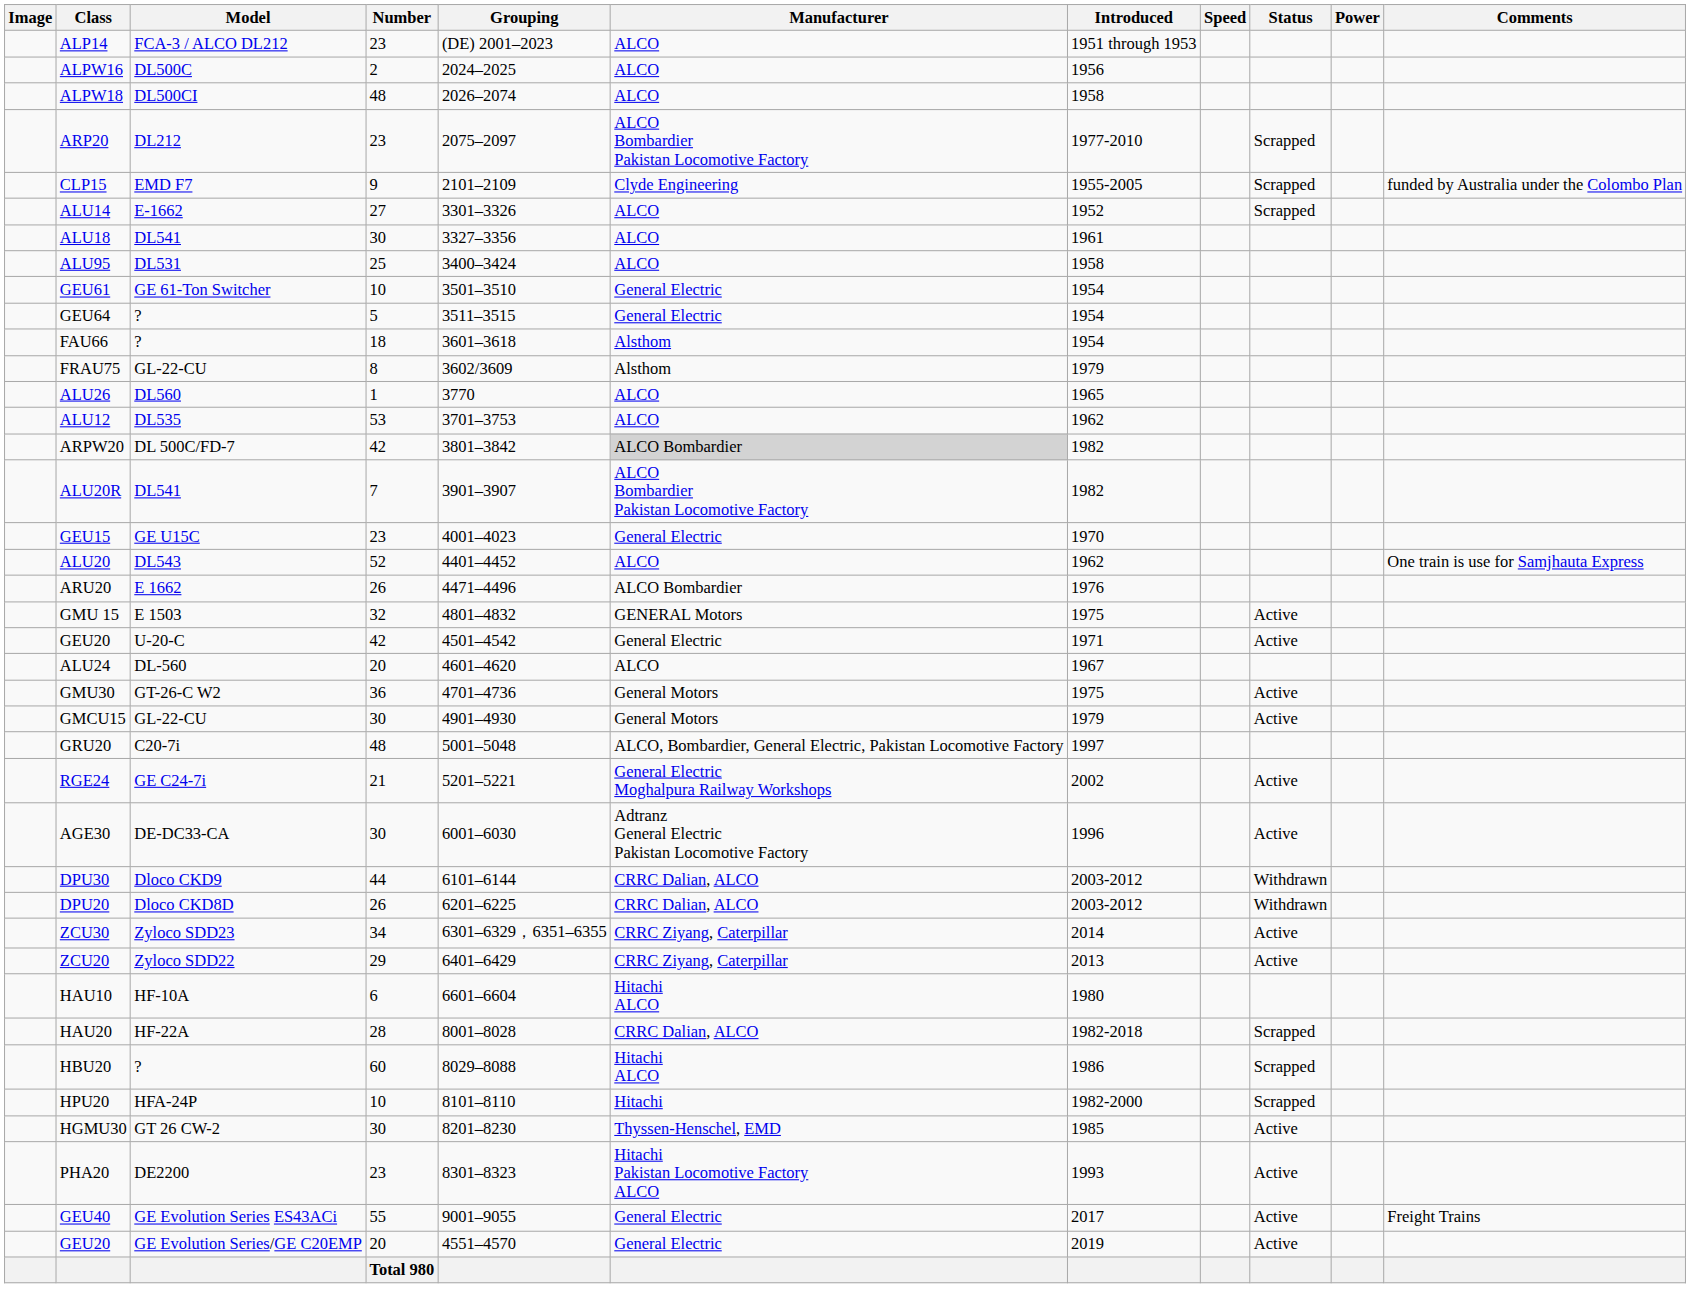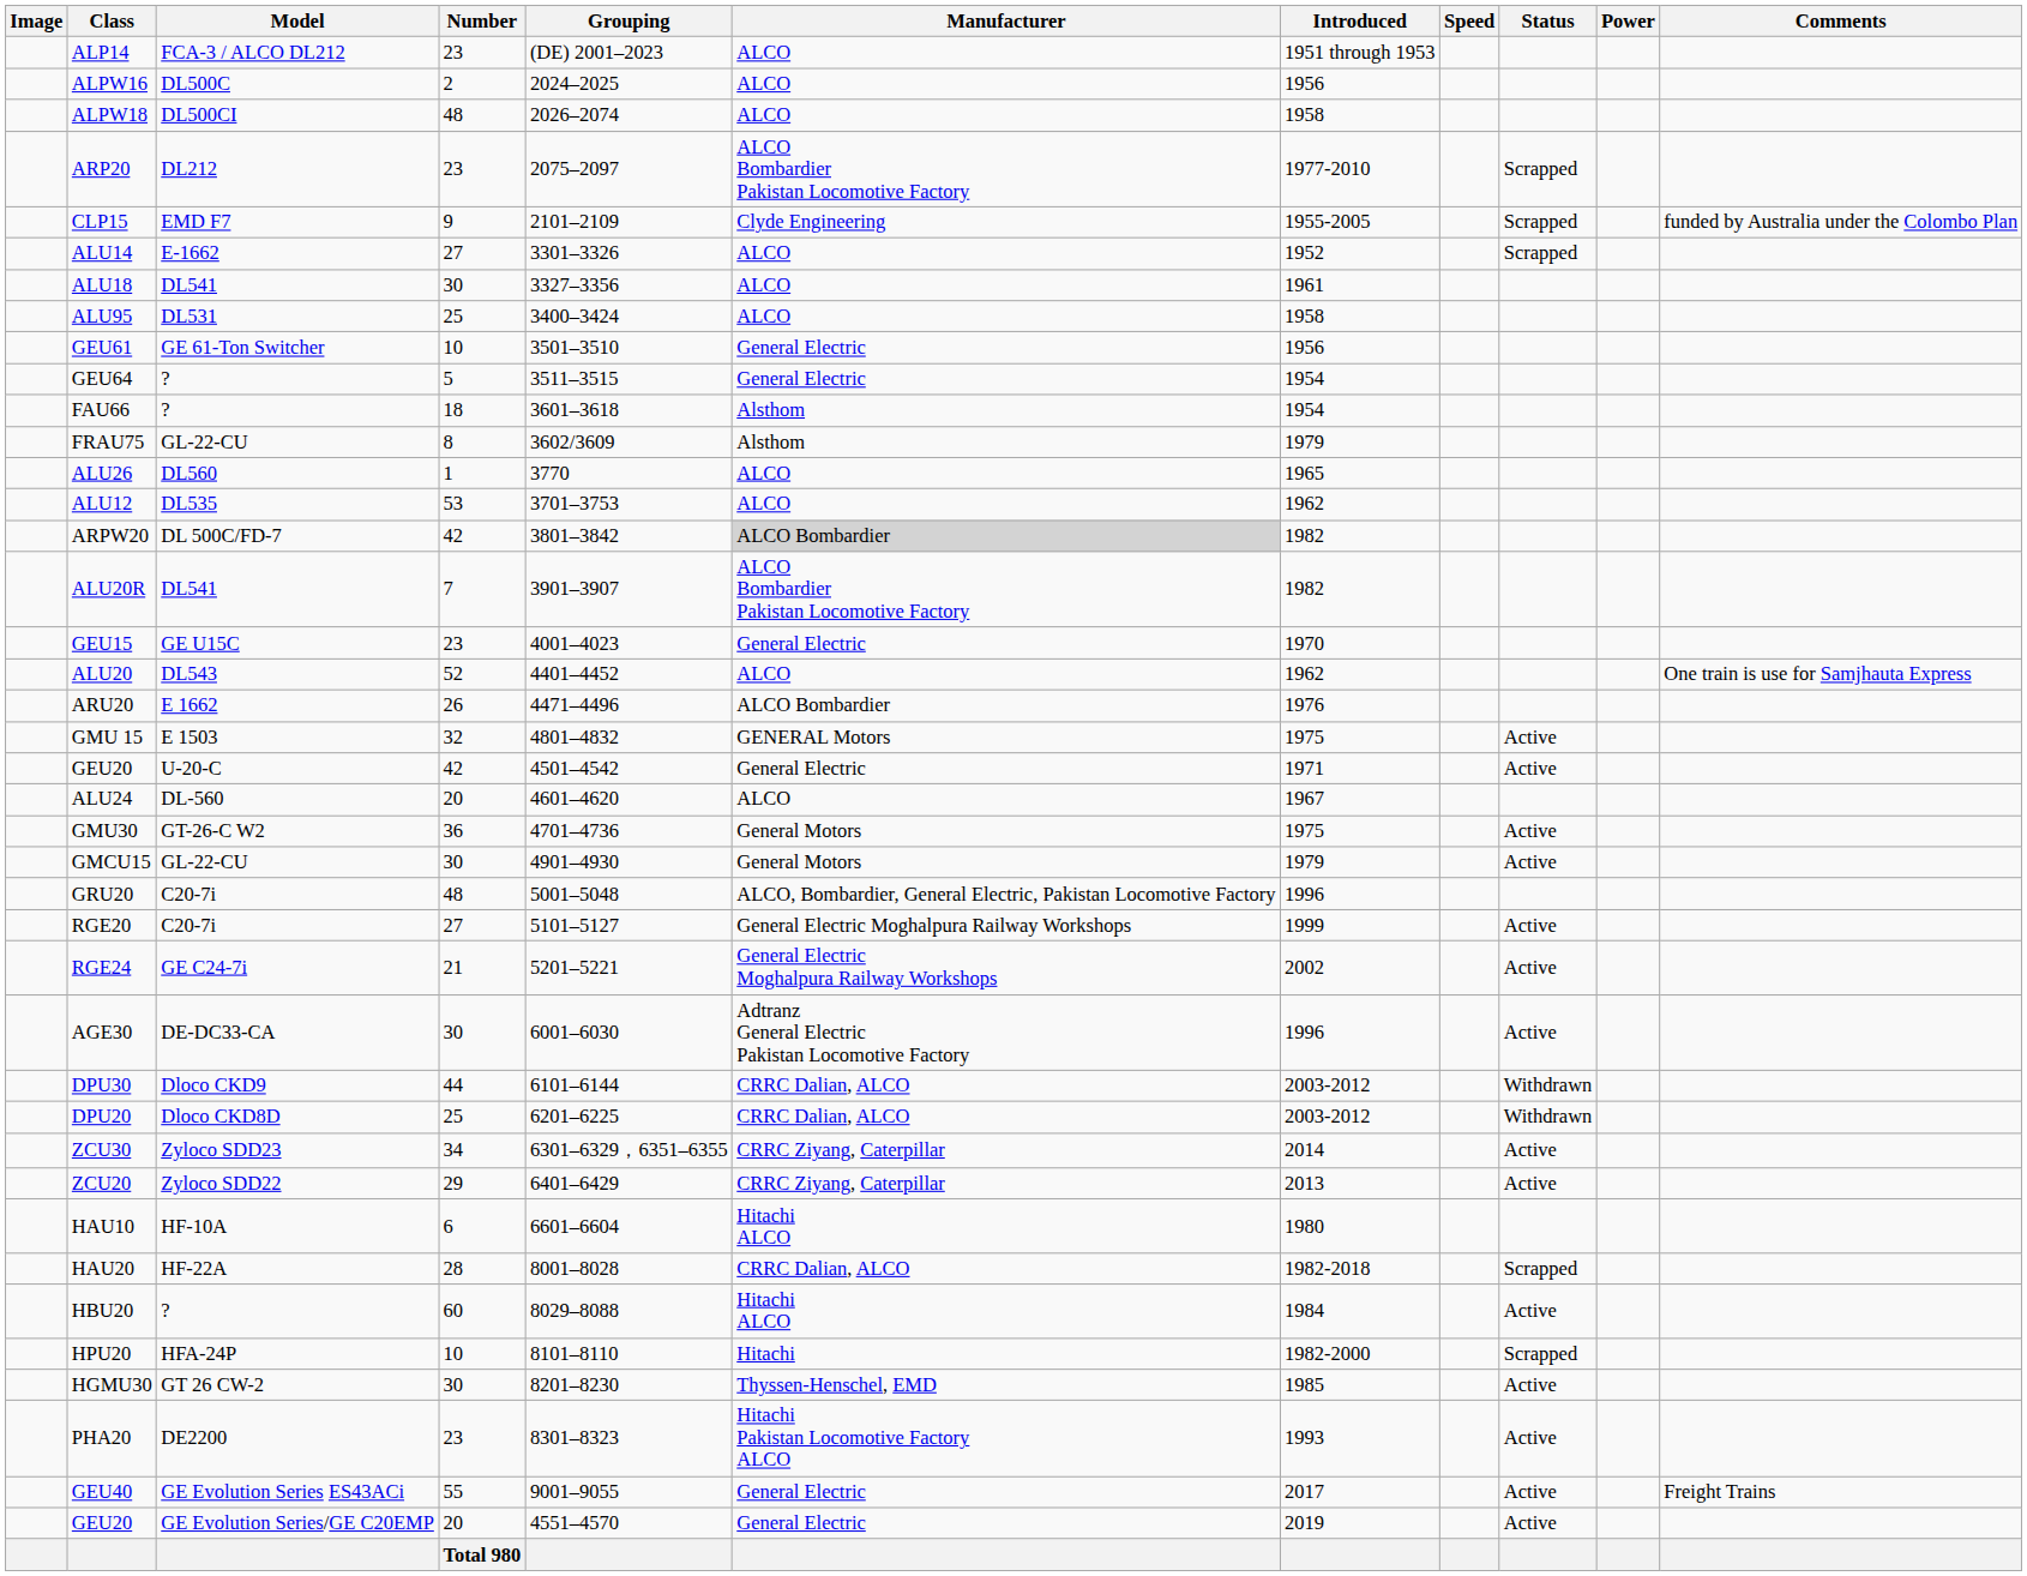 <table class="wikitable sortable">
 <tr>
 <th>Image</th>
 <th>Class</th>
 <th>Model</th>
 <th>Number</th>
 <th>Grouping</th>
 <th>Manufacturer</th>
 <th data-sort-type="number">Introduced</th>
 <th>Speed</th>
 <th>Status</th>
 <th data-sort-type="number">Power</th>
 <th>Comments</th>
 </tr>
 <tr>
 <td></td>
 <td><a href='#'>ALP14</a></td>
 <td><a href='#'>FCA-3 / ALCO DL212</a></td>
 <td>23</td>
 <td>(DE) 2001–2023</td>
 <td><a href='#'>ALCO</a></td>
 <td>1951 through 1953</td>
 <td></td>
 <td></td>
 <td></td>
 <td></td>
 </tr>
 <tr>
 <td></td>
 <td><a href='#'>ALPW16</a></td>
 <td><a href='#'>DL500C</a></td>
 <td>2</td>
 <td>2024–2025</td>
 <td><a href='#'>ALCO</a></td>
 <td>1956</td>
 <td></td>
 <td></td>
 <td></td>
 <td></td>
 </tr>
 <tr>
 <td></td>
 <td><a href='#'>ALPW18</a></td>
 <td><a href='#'>DL500CI</a></td>
 <td>48</td>
 <td>2026–2074</td>
 <td><a href='#'>ALCO</a></td>
 <td>1958</td>
 <td></td>
 <td></td>
 <td></td>
 <td></td>
 </tr>
 <tr>
 <td></td>
 <td><a href='#'>ARP20</a></td>
 <td><a href='#'>DL212</a></td>
 <td>23</td>
 <td>2075–2097</td>
 <td><a href='#'>ALCO</a><br><a href='#'>Bombardier</a><br><a href='#'>Pakistan Locomotive Factory</a></td>
 <td>1977-2010</td>
 <td></td>
 <td>Scrapped</td>
 <td></td>
 <td></td>
 </tr>
 <tr>
 <td></td>
 <td><a href='#'>CLP15</a></td>
 <td><a href='#'>EMD F7</a></td>
 <td>9</td>
 <td>2101–2109</td>
 <td><a href='#'>Clyde Engineering</a></td>
 <td>1955-2005</td>
 <td></td>
 <td>Scrapped</td>
 <td></td>
 <td>funded by Australia under the <a href='#'>Colombo Plan</a> </td>
 </tr>
 <tr>
 <td></td>
 <td><a href='#'>ALU14</a></td>
 <td><a href='#'>E-1662</a></td>
 <td>27</td>
 <td>3301–3326</td>
 <td><a href='#'>ALCO</a></td>
 <td>1952</td>
 <td></td>
 <td>Scrapped</td>
 <td></td>
 <td></td>
 </tr>
 <tr>
 <td></td>
 <td><a href='#'>ALU18</a></td>
 <td><a href='#'>DL541</a></td>
 <td>30</td>
 <td>3327–3356</td>
 <td><a href='#'>ALCO</a></td>
 <td>1961</td>
 <td></td>
 <td></td>
 <td></td>
 <td></td>
 </tr>
 <tr>
 <td></td>
 <td><a href='#'>ALU95</a></td>
 <td><a href='#'>DL531</a></td>
 <td>25</td>
 <td>3400–3424</td>
 <td><a href='#'>ALCO</a></td>
 <td>1958</td>
 <td></td>
 <td></td>
 <td></td>
 <td></td>
 </tr>
 <tr>
 <td></td>
 <td><a href='#'>GEU61</a></td>
 <td><a href='#'>GE 61-Ton Switcher</a></td>
 <td>10</td>
 <td>3501–3510</td>
 <td><a href='#'>General Electric</a></td>
-<td>1954</td>
+<td>1956</td>
 <td></td>
 <td></td>
 <td></td>
 <td></td>
 </tr>
 <tr>
 <td></td>
 <td>GEU64</td>
 <td>?</td>
 <td>5</td>
 <td>3511–3515</td>
 <td><a href='#'>General Electric</a></td>
 <td>1954</td>
 <td></td>
 <td></td>
 <td></td>
 <td></td>
 </tr>
 <tr>
 <td></td>
 <td>FAU66</td>
 <td>?</td>
 <td>18</td>
 <td>3601–3618</td>
 <td><a href='#'>Alsthom</a></td>
 <td>1954</td>
 <td></td>
 <td></td>
 <td></td>
 <td></td>
 </tr>
 <tr>
 <td></td>
 <td>FRAU75</td>
 <td>GL-22-CU</td>
 <td>8</td>
 <td>3602/3609</td>
 <td>Alsthom</td>
 <td>1979</td>
 <td></td>
 <td></td>
 <td></td>
 <td></td>
 </tr>
 <tr>
 <td></td>
 <td><a href='#'>ALU26</a></td>
 <td><a href='#'>DL560</a></td>
 <td>1</td>
 <td>3770</td>
 <td><a href='#'>ALCO</a></td>
 <td>1965</td>
 <td></td>
 <td></td>
 <td></td>
 <td></td>
 </tr>
 <tr>
 <td></td>
 <td><a href='#'>ALU12</a></td>
 <td><a href='#'>DL535</a></td>
 <td>53</td>
 <td>3701–3753</td>
 <td><a href='#'>ALCO</a></td>
 <td>1962</td>
 <td></td>
 <td></td>
 <td></td>
 <td></td>
 </tr>
 <tr>
 <td></td>
 <td>ARPW20</td>
 <td>DL 500C/FD-7</td>
 <td>42</td>
 <td>3801–3842</td>
 <td style="background: lightgrey;">ALCO Bombardier</td>
 <td>1982</td>
 <td></td>
 <td></td>
 <td></td>
 <td></td>
 </tr>
 <tr>
 <td></td>
 <td><a href='#'>ALU20R</a></td>
 <td><a href='#'>DL541</a></td>
 <td>7</td>
 <td>3901–3907</td>
 <td><a href='#'>ALCO</a><br><a href='#'>Bombardier</a><br><a href='#'>Pakistan Locomotive Factory</a></td>
 <td>1982</td>
 <td></td>
 <td></td>
 <td></td>
 <td></td>
 </tr>
 <tr>
 <td></td>
 <td><a href='#'>GEU15</a></td>
 <td><a href='#'>GE U15C</a></td>
 <td>23</td>
 <td>4001–4023</td>
 <td><a href='#'>General Electric</a></td>
 <td>1970</td>
 <td></td>
 <td></td>
 <td></td>
 <td></td>
 </tr>
 <tr>
 <td></td>
 <td><a href='#'>ALU20</a></td>
 <td><a href='#'>DL543</a></td>
 <td>52</td>
 <td>4401–4452</td>
 <td><a href='#'>ALCO</a></td>
 <td>1962</td>
 <td></td>
 <td></td>
 <td></td>
 <td> One train is use for <a href='#'>Samjhauta Express</a></td>
 </tr>
 <tr>
 <td></td>
 <td>ARU20</td>
 <td><a href='#'>E 1662</a></td>
 <td>26</td>
 <td>4471–4496</td>
 <td>ALCO Bombardier</td>
 <td>1976</td>
 <td></td>
 <td></td>
 <td></td>
 <td></td>
 </tr>
 <tr>
 <td></td>
 <td>GMU 15</td>
 <td>E 1503</td>
 <td>32</td>
 <td>4801–4832</td>
 <td>GENERAL Motors</td>
 <td>1975</td>
 <td></td>
 <td>Active</td>
 <td></td>
 <td></td>
 </tr>
 <tr>
 <td></td>
 <td>GEU20</td>
 <td>U-20-C</td>
 <td>42</td>
 <td>4501–4542</td>
 <td>General Electric</td>
 <td>1971</td>
 <td></td>
 <td>Active</td>
 <td></td>
 <td></td>
 </tr>
 <tr>
 <td></td>
 <td>ALU24</td>
 <td>DL-560</td>
 <td>20</td>
 <td>4601–4620</td>
 <td>ALCO</td>
 <td>1967</td>
 <td></td>
 <td></td>
 <td></td>
 <td></td>
 </tr>
 <tr>
 <td></td>
 <td>GMU30</td>
 <td>GT-26-C W2</td>
 <td>36</td>
 <td>4701–4736</td>
 <td>General Motors</td>
 <td>1975</td>
 <td></td>
 <td>Active</td>
 <td></td>
 <td></td>
 </tr>
 <tr>
 <td></td>
 <td>GMCU15</td>
 <td>GL-22-CU</td>
 <td>30</td>
 <td>4901–4930</td>
 <td>General Motors</td>
 <td>1979</td>
 <td></td>
 <td>Active</td>
 <td></td>
 <td></td>
 </tr>
 <tr>
 <td></td>
 <td>GRU20</td>
 <td>C20-7i</td>
 <td>48</td>
 <td>5001–5048</td>
 <td>ALCO, Bombardier, General Electric,  Pakistan Locomotive Factory</td>
-<td>1997</td>
+<td>1996</td>
 <td></td>
 <td></td>
+<td></td>
+<td></td>
+</tr>
+<tr>
+<td></td>
+<td>RGE20</td>
+<td>C20-7i</td>
+<td>27</td>
+<td>5101–5127</td>
+<td>General Electric Moghalpura Railway Workshops</td>
+<td>1999</td>
+<td></td>
+<td>Active</td>
 <td></td>
 <td></td>
 </tr>
 <tr>
 <td></td>
 <td><a href='#'>RGE24</a></td>
 <td><a href='#'>GE C24-7i</a></td>
 <td>21</td>
 <td>5201–5221</td>
 <td><a href='#'>General Electric</a><br><a href='#'>Moghalpura Railway Workshops</a></td>
 <td>2002</td>
 <td></td>
 <td>Active</td>
 <td></td>
 <td></td>
 </tr>
 <tr>
 <td></td>
 <td>AGE30</td>
 <td>DE-DC33-CA</td>
 <td>30</td>
 <td>6001–6030</td>
 <td>Adtranz<br>General Electric<br>Pakistan Locomotive Factory</td>
 <td>1996</td>
 <td></td>
 <td>Active</td>
 <td></td>
 <td></td>
 </tr>
 <tr>
 <td></td>
 <td><a href='#'>DPU30</a></td>
 <td><a href='#'>Dloco CKD9</a></td>
 <td>44</td>
 <td>6101–6144</td>
 <td><a href='#'>CRRC Dalian</a>,   <a href='#'>ALCO</a></td>
 <td>2003-2012</td>
 <td></td>
 <td>Withdrawn</td>
 <td></td>
 <td></td>
 </tr>
 <tr>
 <td></td>
 <td><a href='#'>DPU20</a></td>
 <td><a href='#'>Dloco CKD8D</a></td>
-<td>26</td>
+<td>25</td>
 <td>6201–6225</td>
 <td><a href='#'>CRRC Dalian</a>,    <a href='#'>ALCO</a></td>
 <td>2003-2012</td>
 <td></td>
 <td>Withdrawn</td>
 <td></td>
 <td></td>
 </tr>
 <tr>
 <td></td>
 <td><a href='#'>ZCU30</a></td>
 <td><a href='#'>Zyloco SDD23</a></td>
 <td>34</td>
 <td>6301–6329，6351–6355</td>
 <td><a href='#'>CRRC Ziyang</a>, <a href='#'>Caterpillar</a></td>
 <td>2014</td>
 <td></td>
 <td>Active</td>
 <td></td>
 <td></td>
 </tr>
 <tr>
 <td></td>
 <td><a href='#'>ZCU20</a></td>
 <td><a href='#'>Zyloco SDD22</a></td>
 <td>29</td>
 <td>6401–6429</td>
 <td><a href='#'>CRRC Ziyang</a>, <a href='#'>Caterpillar</a></td>
 <td>2013</td>
 <td></td>
 <td>Active</td>
 <td></td>
 <td></td>
 </tr>
 <tr>
 <td></td>
 <td>HAU10</td>
 <td>HF-10A</td>
 <td>6</td>
 <td>6601–6604</td>
 <td><a href='#'>Hitachi</a><br><a href='#'>ALCO</a></td>
 <td>1980</td>
 <td></td>
 <td></td>
 <td></td>
 <td></td>
 </tr>
 <tr>
 <td></td>
 <td>HAU20</td>
 <td>HF-22A</td>
 <td>28</td>
 <td>8001–8028</td>
 <td><a href='#'>CRRC Dalian</a>,   <a href='#'>ALCO</a></td>
 <td>1982-2018</td>
 <td></td>
 <td>Scrapped</td>
 <td></td>
 <td></td>
 </tr>
 <tr>
 <td></td>
 <td>HBU20</td>
 <td>?</td>
 <td>60</td>
 <td>8029–8088</td>
 <td><a href='#'>Hitachi</a><br><a href='#'>ALCO</a></td>
-<td>1986</td>
+<td>1984</td>
 <td></td>
-<td>Scrapped</td>
+<td>Active</td>
 <td></td>
 <td></td>
 </tr>
 <tr>
 <td></td>
 <td>HPU20</td>
 <td>HFA-24P</td>
 <td>10</td>
 <td>8101–8110</td>
 <td><a href='#'>Hitachi</a></td>
 <td>1982-2000</td>
 <td></td>
 <td>Scrapped</td>
 <td></td>
 <td></td>
 </tr>
 <tr>
 <td></td>
 <td>HGMU30</td>
 <td>GT 26 CW-2</td>
 <td>30</td>
 <td>8201–8230</td>
 <td><a href='#'>Thyssen-Henschel</a>,   <a href='#'>EMD</a></td>
 <td>1985</td>
 <td></td>
 <td>Active</td>
 <td></td>
 <td></td>
 </tr>
 <tr>
 <td></td>
 <td>PHA20</td>
 <td>DE2200</td>
 <td>23</td>
 <td>8301–8323</td>
 <td><a href='#'>Hitachi</a><br><a href='#'>Pakistan Locomotive Factory</a><br><a href='#'>ALCO</a></td>
 <td>1993</td>
 <td></td>
 <td>Active</td>
 <td></td>
 <td></td>
 </tr>
 <tr>
 <td></td>
 <td><a href='#'>GEU40</a></td>
 <td><a href='#'>GE Evolution Series</a> <a href='#'>ES43ACi</a></td>
 <td>55</td>
 <td>9001–9055</td>
 <td><a href='#'>General Electric</a></td>
 <td>2017</td>
 <td></td>
 <td>Active</td>
 <td></td>
 <td> Freight Trains</td>
 </tr>
 <tr>
 <td></td>
 <td><a href='#'>GEU20</a></td>
 <td><a href='#'>GE Evolution Series</a>/<a href='#'>GE C20EMP</a></td>
 <td>20</td>
 <td>4551–4570</td>
 <td><a href='#'>General Electric</a></td>
 <td>2019</td>
 <td></td>
 <td>Active</td>
 <td></td>
 <td></td>
 </tr>
 <tr>
 <th></th>
 <th></th>
 <th></th>
 <th>Total 980</th>
 <th></th>
 <th></th>
 <th></th>
 <th></th>
 <th></th>
 <th></th>
 <th></th>
 </tr>
 </table>
